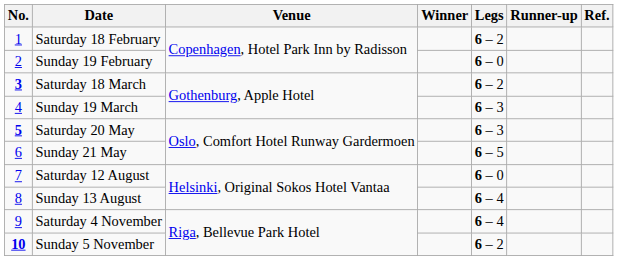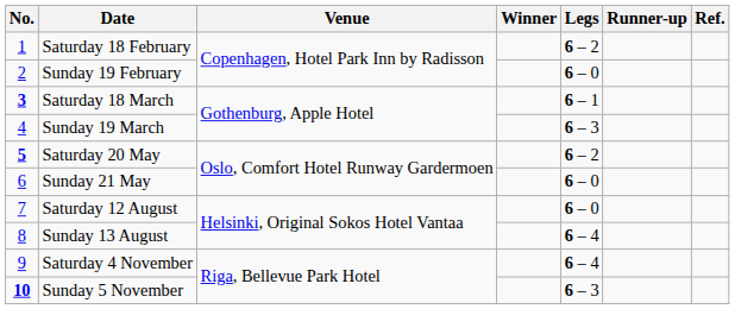 <table class="wikitable">
 <tr>
 <th>No.</th>
 <th>Date</th>
 <th>Venue</th>
 <th>Winner</th>
 <th>Legs</th>
 <th>Runner-up</th>
 <th>Ref.</th>
 </tr>
 <tr>
 <td align=center><a href='#'>1</a></td>
 <td>Saturday 18 February</td>
 <td rowspan=2> <a href='#'>Copenhagen</a>, Hotel Park Inn by Radisson</td>
 <td align="right"></td>
 <td align="center"><strong>6</strong> – 2</td>
 <td></td>
 <td align="center"></td>
 </tr>
 <tr>
 <td align=center><a href='#'>2</a></td>
 <td>Sunday 19 February</td>
 <td align="right"></td>
 <td align="center"><strong>6</strong> – 0</td>
 <td></td>
 <td align="center"></td>
 </tr>
 <tr>
 <td align=center><strong><a href='#'>3</a></strong></td>
 <td>Saturday 18 March</td>
 <td rowspan=2> <a href='#'>Gothenburg</a>, Apple Hotel</td>
 <td align="right"></td>
-<td align="center"><strong>6</strong> – 2</td>
+<td align="center"><strong>6</strong> – 1</td>
 <td></td>
 <td align="center"></td>
 </tr>
 <tr>
 <td align=center><a href='#'>4</a></td>
 <td>Sunday 19 March</td>
 <td align="right"></td>
 <td align="center"><strong>6</strong> – 3</td>
 <td></td>
 <td align="center"></td>
 </tr>
 <tr>
 <td align=center><strong><a href='#'>5</a></strong></td>
 <td>Saturday 20 May</td>
 <td rowspan=2> <a href='#'>Oslo</a>, Comfort Hotel Runway Gardermoen</td>
 <td align="right"></td>
-<td align="center"><strong>6</strong> – 3</td>
+<td align="center"><strong>6</strong> – 2</td>
 <td></td>
 <td align="center"></td>
 </tr>
 <tr>
 <td align=center><a href='#'>6</a></td>
 <td>Sunday 21 May</td>
 <td align="right"></td>
-<td align="center"><strong>6</strong> – 5</td>
+<td align="center"><strong>6</strong> – 0</td>
 <td></td>
 <td align="center"></td>
 </tr>
 <tr>
 <td align=center><a href='#'>7</a></td>
 <td>Saturday 12 August</td>
 <td rowspan="2"> <a href='#'>Helsinki</a>, Original Sokos Hotel Vantaa</td>
 <td align="right"></td>
 <td align="center"><strong>6</strong> – 0</td>
 <td></td>
 <td align="center"></td>
 </tr>
 <tr>
 <td align=center><a href='#'>8</a></td>
 <td>Sunday 13 August</td>
 <td align="right"></td>
 <td align="center"><strong>6</strong> – 4</td>
 <td></td>
 <td align="center"></td>
 </tr>
 <tr>
 <td align=center><a href='#'>9</a></td>
 <td>Saturday 4 November</td>
 <td rowspan="2"> <a href='#'>Riga</a>, Bellevue Park Hotel</td>
 <td align="right"></td>
 <td align="center"><strong>6</strong> – 4</td>
 <td></td>
 <td align="center"></td>
 </tr>
 <tr>
 <td align=center><strong><a href='#'>10</a></strong></td>
 <td>Sunday 5 November</td>
 <td align="right"></td>
-<td align="center"><strong>6</strong> – 2</td>
+<td align="center"><strong>6</strong> – 3</td>
 <td></td>
 <td align="center"></td>
 </tr>
 </table>
